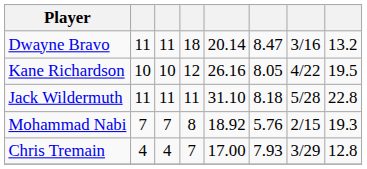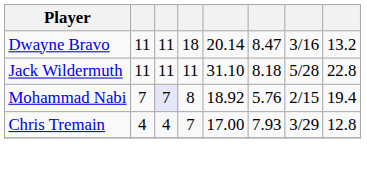 <table class="wikitable sortable" style="text-align: center;">
 <tr>
 <th class="unsortable">Player</th>
 <th></th>
 <th></th>
 <th></th>
 <th></th>
 <th></th>
 <th></th>
 <th></th>
 </tr>
 <tr>
 <td style="text-align:left"><a href='#'>Dwayne Bravo</a></td>
 <td>11</td>
 <td>11</td>
 <td>18</td>
 <td>20.14</td>
 <td>8.47</td>
 <td>3/16</td>
 <td>13.2</td>
 </tr>
 <tr>
-<td style="text-align:left"><a href='#'>Kane Richardson</a></td>
-<td>10</td>
-<td>10</td>
-<td>12</td>
-<td>26.16</td>
-<td>8.05</td>
-<td>4/22</td>
-<td>19.5</td>
-</tr>
-<tr>
 <td style="text-align:left"><a href='#'>Jack Wildermuth</a></td>
 <td>11</td>
 <td>11</td>
 <td>11</td>
 <td>31.10</td>
 <td>8.18</td>
 <td>5/28</td>
 <td>22.8</td>
 </tr>
 <tr>
 <td style="text-align:left"><a href='#'>Mohammad Nabi</a></td>
 <td>7</td>
-<td>7</td>
+<td style="background: lavender;">7</td>
 <td>8</td>
 <td>18.92</td>
 <td>5.76</td>
 <td>2/15</td>
-<td>19.3</td>
+<td>19.4</td>
 </tr>
 <tr>
 <td style="text-align:left"><a href='#'>Chris Tremain</a></td>
 <td>4</td>
 <td>4</td>
 <td>7</td>
 <td>17.00</td>
 <td>7.93</td>
 <td>3/29</td>
 <td>12.8</td>
 </tr>
 <tr>
 </tr>
 </table>
